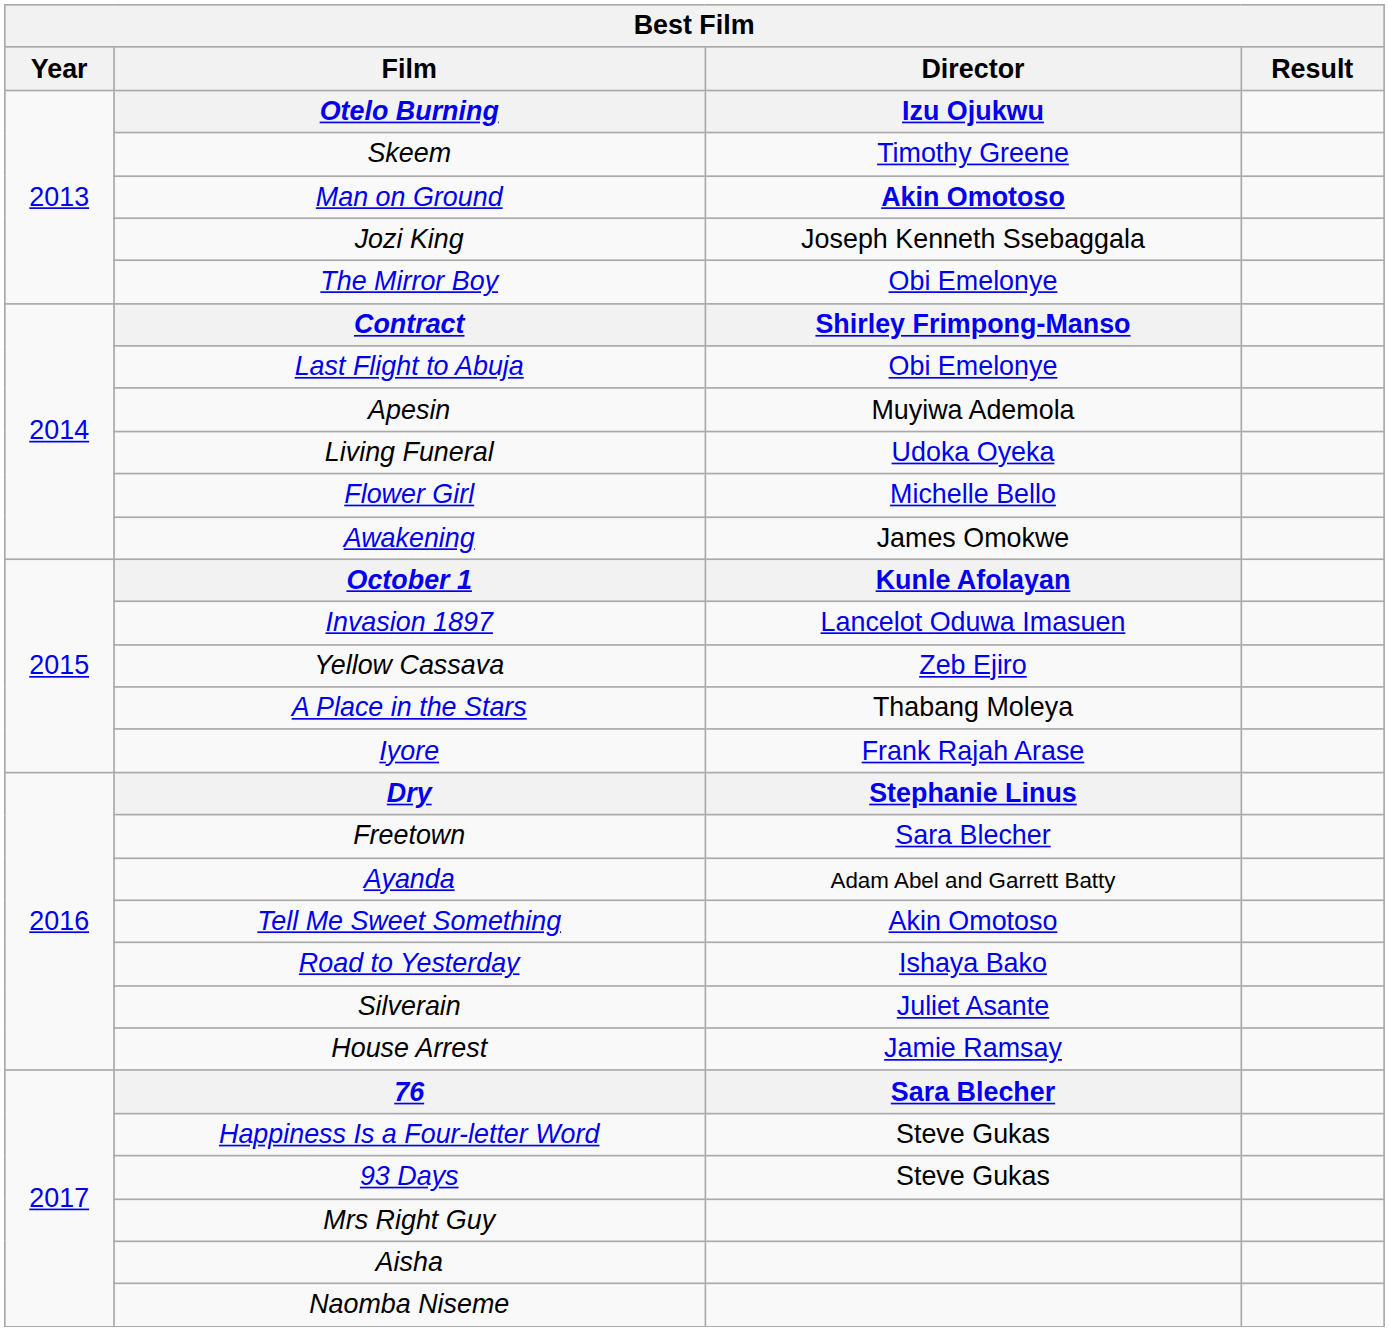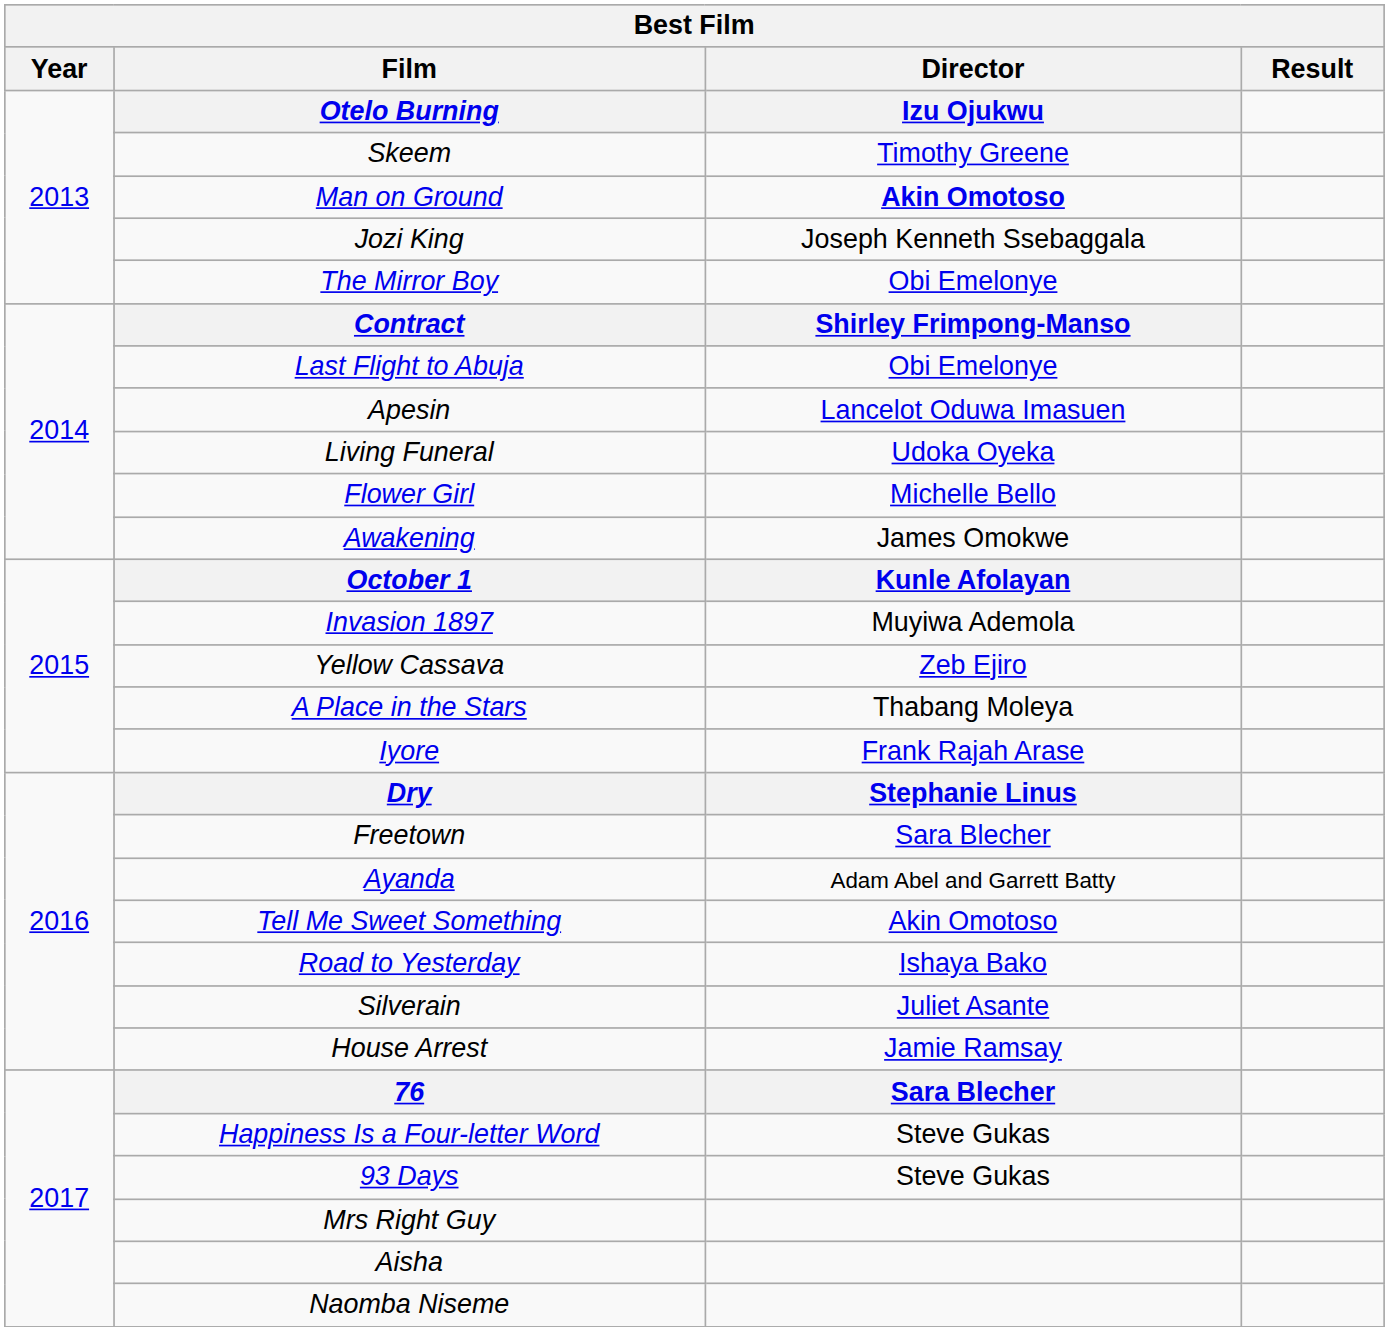 <table class=wikitable style="text-align:center" width="65%">
 <tr>
 <th colspan="4">Best Film</th>
 </tr>
 <tr>
 <th>Year</th>
 <th>Film</th>
 <th>Director</th>
 <th>Result</th>
 </tr>
 <tr>
 <td rowspan="5"><a href='#'>2013</a></td>
 <th><em><a href='#'>Otelo Burning</a></em></th>
 <th><a href='#'>Izu Ojukwu</a></th>
 <td></td>
 </tr>
 <tr>
 <td><em>Skeem</em></td>
 <td><a href='#'>Timothy Greene</a></td>
 <td></td>
 </tr>
 <tr>
 <td><em><a href='#'>Man on Ground</a></em></td>
 <td><strong><a href='#'>Akin Omotoso</a></strong></td>
 <td></td>
 </tr>
 <tr>
 <td><em>Jozi King</em></td>
 <td>Joseph Kenneth Ssebaggala</td>
 <td></td>
 </tr>
 <tr>
 <td><em><a href='#'>The Mirror Boy</a></em></td>
 <td><a href='#'>Obi Emelonye</a></td>
 <td></td>
 </tr>
 <tr>
 <td rowspan="6"><a href='#'>2014</a></td>
 <th><em><a href='#'>Contract</a></em></th>
 <th><a href='#'>Shirley Frimpong-Manso</a></th>
 <td></td>
 </tr>
 <tr>
 <td><em><a href='#'>Last Flight to Abuja</a></em></td>
 <td><a href='#'>Obi Emelonye</a></td>
 <td></td>
 </tr>
 <tr>
 <td><em>Apesin</em></td>
-<td>Muyiwa Ademola</td>
+<td><a href='#'>Lancelot Oduwa Imasuen</a></td>
 <td></td>
 </tr>
 <tr>
 <td><em>Living Funeral</em></td>
 <td><a href='#'>Udoka Oyeka</a></td>
 <td></td>
 </tr>
 <tr>
 <td><em><a href='#'>Flower Girl</a></em></td>
 <td><a href='#'>Michelle Bello</a></td>
 <td></td>
 </tr>
 <tr>
 <td><em><a href='#'>Awakening</a></em></td>
 <td>James Omokwe</td>
 <td></td>
 </tr>
 <tr>
 <td rowspan="5"><a href='#'>2015</a></td>
 <th><em><a href='#'>October 1</a></em></th>
 <th><a href='#'>Kunle Afolayan</a></th>
 <td></td>
 </tr>
 <tr>
 <td><em><a href='#'>Invasion 1897</a></em></td>
-<td><a href='#'>Lancelot Oduwa Imasuen</a></td>
+<td>Muyiwa Ademola</td>
 <td></td>
 </tr>
 <tr>
 <td><em>Yellow Cassava</em></td>
 <td><a href='#'>Zeb Ejiro</a></td>
 <td></td>
 </tr>
 <tr>
 <td><em><a href='#'>A Place in the Stars</a></em></td>
 <td>Thabang Moleya</td>
 <td></td>
 </tr>
 <tr>
 <td><em><a href='#'>Iyore</a></em></td>
 <td><a href='#'>Frank Rajah Arase</a></td>
 <td></td>
 </tr>
 <tr>
 <td rowspan="7"><a href='#'>2016</a></td>
 <th><em><a href='#'>Dry</a></em></th>
 <th><a href='#'>Stephanie Linus</a></th>
 <td></td>
 </tr>
 <tr>
 <td><em>Freetown</em></td>
 <td><a href='#'>Sara Blecher</a></td>
 <td></td>
 </tr>
 <tr>
 <td><em><a href='#'>Ayanda</a></em></td>
 <td><small>Adam Abel and Garrett Batty</small></td>
 <td></td>
 </tr>
 <tr>
 <td><em><a href='#'>Tell Me Sweet Something</a></em></td>
 <td><a href='#'>Akin Omotoso</a></td>
 <td></td>
 </tr>
 <tr>
 <td><em><a href='#'>Road to Yesterday</a></em></td>
 <td><a href='#'>Ishaya Bako</a></td>
 <td></td>
 </tr>
 <tr>
 <td><em>Silverain</em></td>
 <td><a href='#'>Juliet Asante</a></td>
 <td></td>
 </tr>
 <tr>
 <td><em>House Arrest</em></td>
 <td><a href='#'>Jamie Ramsay</a></td>
 <td></td>
 </tr>
 <tr>
 <td rowspan="6"><a href='#'>2017</a></td>
 <th><em><a href='#'>76</a></em></th>
 <th><a href='#'>Sara Blecher</a></th>
 <td></td>
 </tr>
 <tr>
 <td><em><a href='#'>Happiness Is a Four-letter Word</a></em></td>
 <td>Steve Gukas</td>
 <td></td>
 </tr>
 <tr>
 <td><em><a href='#'>93 Days</a></em></td>
 <td>Steve Gukas</td>
 <td></td>
 </tr>
 <tr>
 <td><em>Mrs Right Guy</em></td>
 <td></td>
 <td></td>
 </tr>
 <tr>
 <td><em>Aisha</em></td>
 <td></td>
 <td></td>
 </tr>
 <tr>
 <td><em>Naomba Niseme</em></td>
 <td></td>
 <td></td>
 </tr>
 <tr>
 </tr>
 </table>
